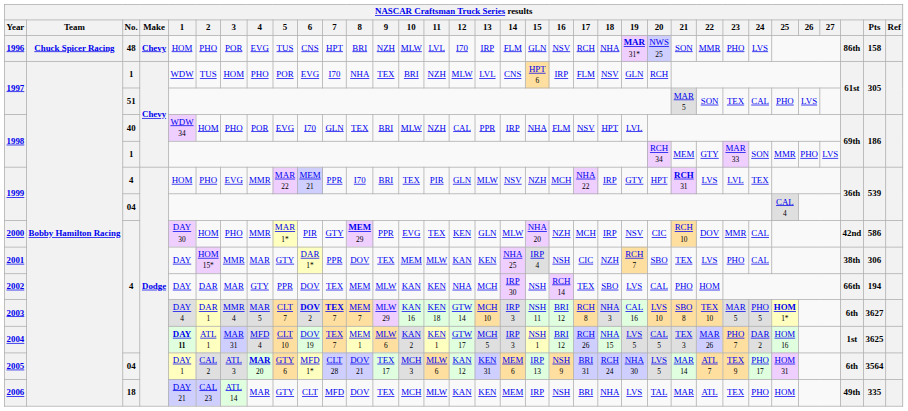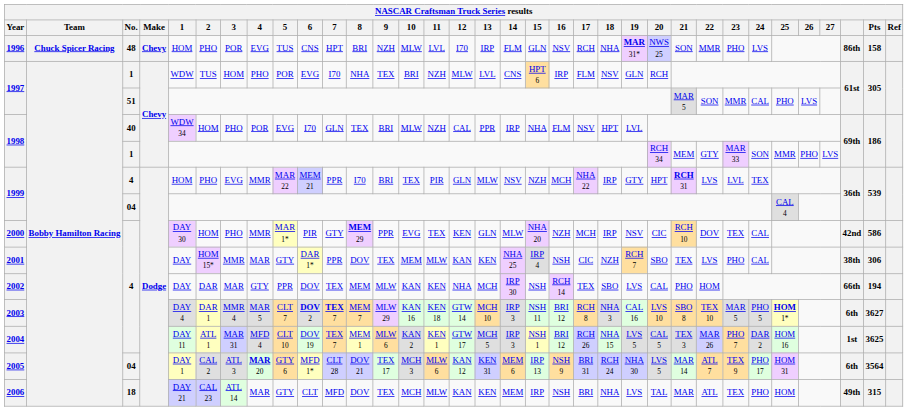 <table class="wikitable" style="text-align:center; font-size:75%">
 <tr>
 <th colspan=45><a href='#'>NASCAR Craftsman Truck Series</a> results</th>
 </tr>
 <tr>
 <th>Year</th>
 <th>Team</th>
 <th>No.</th>
 <th>Make</th>
 <th>1</th>
 <th>2</th>
 <th>3</th>
 <th>4</th>
 <th>5</th>
 <th>6</th>
 <th>7</th>
 <th>8</th>
 <th>9</th>
 <th>10</th>
 <th>11</th>
 <th>12</th>
 <th>13</th>
 <th>14</th>
 <th>15</th>
 <th>16</th>
 <th>17</th>
 <th>18</th>
 <th>19</th>
 <th>20</th>
 <th>21</th>
 <th>22</th>
 <th>23</th>
 <th>24</th>
 <th>25</th>
 <th>26</th>
 <th>27</th>
 <th></th>
 <th>Pts</th>
 <th>Ref</th>
 </tr>
 <tr>
 <th><a href='#'>1996</a></th>
 <th><a href='#'>Chuck Spicer Racing</a></th>
 <th>48</th>
 <th><a href='#'>Chevy</a></th>
 <td><a href='#'>HOM</a></td>
 <td><a href='#'>PHO</a></td>
 <td><a href='#'>POR</a></td>
 <td><a href='#'>EVG</a></td>
 <td><a href='#'>TUS</a></td>
 <td><a href='#'>CNS</a></td>
 <td><a href='#'>HPT</a></td>
 <td><a href='#'>BRI</a></td>
 <td><a href='#'>NZH</a></td>
 <td><a href='#'>MLW</a></td>
 <td><a href='#'>LVL</a></td>
 <td><a href='#'>I70</a></td>
 <td><a href='#'>IRP</a></td>
 <td><a href='#'>FLM</a></td>
 <td><a href='#'>GLN</a></td>
 <td><a href='#'>NSV</a></td>
 <td><a href='#'>RCH</a></td>
 <td><a href='#'>NHA</a></td>
 <td style="background:#EFCFFF;"><strong><a href='#'>MAR</a></strong><br><small>31*</small></td>
 <td style="background:#CFCFFF;"><a href='#'>NWS</a><br><small>25</small></td>
 <td><a href='#'>SON</a></td>
 <td><a href='#'>MMR</a></td>
 <td><a href='#'>PHO</a></td>
 <td><a href='#'>LVS</a></td>
 <td colspan=3></td>
 <th>86th</th>
 <th>158</th>
 <th></th>
 </tr>
 <tr>
 <th rowspan=2><a href='#'>1997</a></th>
 <th rowspan=13><a href='#'>Bobby Hamilton Racing</a></th>
 <th>1</th>
 <th rowspan=4><a href='#'>Chevy</a></th>
 <td><a href='#'>WDW</a></td>
 <td><a href='#'>TUS</a></td>
 <td><a href='#'>HOM</a></td>
 <td><a href='#'>PHO</a></td>
 <td><a href='#'>POR</a></td>
 <td><a href='#'>EVG</a></td>
 <td><a href='#'>I70</a></td>
 <td><a href='#'>NHA</a></td>
 <td><a href='#'>TEX</a></td>
 <td><a href='#'>BRI</a></td>
 <td><a href='#'>NZH</a></td>
 <td><a href='#'>MLW</a></td>
 <td><a href='#'>LVL</a></td>
 <td><a href='#'>CNS</a></td>
 <td style="background:#FFDF9F;"><a href='#'>HPT</a><br><small>6</small></td>
 <td><a href='#'>IRP</a></td>
 <td><a href='#'>FLM</a></td>
 <td><a href='#'>NSV</a></td>
 <td><a href='#'>GLN</a></td>
 <td><a href='#'>RCH</a></td>
 <td colspan=7></td>
 <th rowspan=2>61st</th>
 <th rowspan=2>305</th>
 <th rowspan=2></th>
 </tr>
 <tr>
 <th>51</th>
 <td colspan=20></td>
 <td style="background:#DFDFDF;"><a href='#'>MAR</a><br><small>5</small></td>
 <td><a href='#'>SON</a></td>
-<td><a href='#'>TEX</a></td>
+<td><a href='#'>MMR</a></td>
 <td><a href='#'>CAL</a></td>
 <td><a href='#'>PHO</a></td>
 <td><a href='#'>LVS</a></td>
 <td></td>
 </tr>
 <tr>
 <th rowspan=2><a href='#'>1998</a></th>
 <th>40</th>
 <td style="background:#EFCFFF;"><a href='#'>WDW</a><br><small>34</small></td>
 <td><a href='#'>HOM</a></td>
 <td><a href='#'>PHO</a></td>
 <td><a href='#'>POR</a></td>
 <td><a href='#'>EVG</a></td>
 <td><a href='#'>I70</a></td>
 <td><a href='#'>GLN</a></td>
 <td><a href='#'>TEX</a></td>
 <td><a href='#'>BRI</a></td>
 <td><a href='#'>MLW</a></td>
 <td><a href='#'>NZH</a></td>
 <td><a href='#'>CAL</a></td>
 <td><a href='#'>PPR</a></td>
 <td><a href='#'>IRP</a></td>
 <td><a href='#'>NHA</a></td>
 <td><a href='#'>FLM</a></td>
 <td><a href='#'>NSV</a></td>
 <td><a href='#'>HPT</a></td>
 <td><a href='#'>LVL</a></td>
 <td colspan=8></td>
 <th rowspan=2>69th</th>
 <th rowspan=2>186</th>
 <th rowspan=2></th>
 </tr>
 <tr>
 <th>1</th>
 <td colspan=19></td>
 <td style="background:#EFCFFF;"><a href='#'>RCH</a><br><small>34</small></td>
 <td><a href='#'>MEM</a></td>
 <td><a href='#'>GTY</a></td>
 <td style="background:#EFCFFF;"><a href='#'>MAR</a><br><small>33</small></td>
 <td><a href='#'>SON</a></td>
 <td><a href='#'>MMR</a></td>
 <td><a href='#'>PHO</a></td>
 <td><a href='#'>LVS</a></td>
 </tr>
 <tr>
 <th rowspan=2><a href='#'>1999</a></th>
 <th>4</th>
 <th rowspan=9><a href='#'>Dodge</a></th>
 <td><a href='#'>HOM</a></td>
 <td><a href='#'>PHO</a></td>
 <td><a href='#'>EVG</a></td>
 <td><a href='#'>MMR</a></td>
 <td style="background:#EFCFFF;"><a href='#'>MAR</a><br><small>22</small></td>
 <td style="background:#CFCFFF;"><a href='#'>MEM</a><br><small>21</small></td>
 <td><a href='#'>PPR</a></td>
 <td><a href='#'>I70</a></td>
 <td><a href='#'>BRI</a></td>
 <td><a href='#'>TEX</a></td>
 <td><a href='#'>PIR</a></td>
 <td><a href='#'>GLN</a></td>
 <td><a href='#'>MLW</a></td>
 <td><a href='#'>NSV</a></td>
 <td><a href='#'>NZH</a></td>
 <td><a href='#'>MCH</a></td>
 <td style="background:#EFCFFF;"><a href='#'>NHA</a><br><small>22</small></td>
 <td><a href='#'>IRP</a></td>
 <td><a href='#'>GTY</a></td>
 <td><a href='#'>HPT</a></td>
 <td style="background:#EFCFFF;"><strong><a href='#'>RCH</a></strong><br><small>31</small></td>
 <td><a href='#'>LVS</a></td>
 <td><a href='#'>LVL</a></td>
 <td><a href='#'>TEX</a></td>
 <td colspan=3></td>
 <th rowspan=2>36th</th>
 <th rowspan=2>539</th>
 <th rowspan=2></th>
 </tr>
 <tr>
 <th>04</th>
 <td colspan=24></td>
 <td style="background:#DFDFDF;"><a href='#'>CAL</a><br><small>4</small></td>
 <td colspan=2></td>
 </tr>
 <tr>
 <th><a href='#'>2000</a></th>
 <th rowspan=5>4</th>
 <td style="background:#EFCFFF;"><a href='#'>DAY</a><br><small>30</small></td>
 <td><a href='#'>HOM</a></td>
 <td><a href='#'>PHO</a></td>
 <td><a href='#'>MMR</a></td>
 <td style="background:#FFFFBF;"><a href='#'>MAR</a><br><small>1*</small></td>
 <td><a href='#'>PIR</a></td>
 <td><a href='#'>GTY</a></td>
 <td style="background:#EFCFFF;"><strong><a href='#'>MEM</a></strong><br><small>29</small></td>
 <td><a href='#'>PPR</a></td>
 <td><a href='#'>EVG</a></td>
 <td><a href='#'>TEX</a></td>
 <td><a href='#'>KEN</a></td>
 <td><a href='#'>GLN</a></td>
 <td><a href='#'>MLW</a></td>
 <td style="background:#EFCFFF;"><a href='#'>NHA</a><br><small>20</small></td>
 <td><a href='#'>NZH</a></td>
 <td><a href='#'>MCH</a></td>
 <td><a href='#'>IRP</a></td>
 <td><a href='#'>NSV</a></td>
 <td><a href='#'>CIC</a></td>
 <td style="background:#FFDF9F;"><a href='#'>RCH</a><br><small>10</small></td>
 <td><a href='#'>DOV</a></td>
-<td><a href='#'>MMR</a></td>
+<td><a href='#'>TEX</a></td>
 <td><a href='#'>CAL</a></td>
 <td colspan=3></td>
 <th>42nd</th>
 <th>586</th>
 <th></th>
 </tr>
 <tr>
 <th><a href='#'>2001</a></th>
 <td><a href='#'>DAY</a></td>
 <td style="background:#EFCFFF;"><a href='#'>HOM</a><br><small>15*</small></td>
 <td><a href='#'>MMR</a></td>
 <td><a href='#'>MAR</a></td>
 <td><a href='#'>GTY</a></td>
 <td style="background:#FFFFBF;"><a href='#'>DAR</a><br><small>1*</small></td>
 <td><a href='#'>PPR</a></td>
 <td><a href='#'>DOV</a></td>
 <td><a href='#'>TEX</a></td>
 <td><a href='#'>MEM</a></td>
 <td><a href='#'>MLW</a></td>
 <td><a href='#'>KAN</a></td>
 <td><a href='#'>KEN</a></td>
 <td style="background:#EFCFFF;"><a href='#'>NHA</a><br><small>25</small></td>
 <td style="background:#DFDFDF;"><a href='#'>IRP</a><br><small>4</small></td>
 <td><a href='#'>NSH</a></td>
 <td><a href='#'>CIC</a></td>
 <td><a href='#'>NZH</a></td>
 <td style="background:#FFDF9F;"><a href='#'>RCH</a><br><small>7</small></td>
 <td><a href='#'>SBO</a></td>
 <td><a href='#'>TEX</a></td>
 <td><a href='#'>LVS</a></td>
 <td><a href='#'>PHO</a></td>
 <td><a href='#'>CAL</a></td>
 <td colspan=3></td>
 <th>38th</th>
 <th>306</th>
 <th></th>
 </tr>
 <tr>
 <th><a href='#'>2002</a></th>
 <td><a href='#'>DAY</a></td>
 <td><a href='#'>DAR</a></td>
 <td><a href='#'>MAR</a></td>
 <td><a href='#'>GTY</a></td>
 <td><a href='#'>PPR</a></td>
 <td><a href='#'>DOV</a></td>
 <td><a href='#'>TEX</a></td>
 <td><a href='#'>MEM</a></td>
 <td><a href='#'>MLW</a></td>
 <td><a href='#'>KAN</a></td>
 <td><a href='#'>KEN</a></td>
 <td><a href='#'>NHA</a></td>
 <td><a href='#'>MCH</a></td>
 <td style="background:#EFCFFF;"><a href='#'>IRP</a><br><small>30</small></td>
 <td><a href='#'>NSH</a></td>
 <td style="background:#EFCFFF;"><a href='#'>RCH</a><br><small>14</small></td>
 <td><a href='#'>TEX</a></td>
 <td><a href='#'>SBO</a></td>
 <td><a href='#'>LVS</a></td>
 <td><a href='#'>CAL</a></td>
 <td><a href='#'>PHO</a></td>
 <td><a href='#'>HOM</a></td>
 <td colspan=5></td>
 <th>66th</th>
 <th>194</th>
 <th></th>
 </tr>
 <tr>
 <th><a href='#'>2003</a></th>
 <td style="background:#DFDFDF;"><a href='#'>DAY</a><br><small>4</small></td>
 <td style="background:#FFFFBF;"><a href='#'>DAR</a><br><small>1</small></td>
 <td style="background:#DFDFDF;"><a href='#'>MMR</a><br><small>4</small></td>
 <td style="background:#DFDFDF;"><a href='#'>MAR</a><br><small>5</small></td>
 <td style="background:#FFDF9F;"><a href='#'>CLT</a><br><small>7</small></td>
 <td style="background:#DFDFDF;"><strong><a href='#'>DOV</a></strong><br><small>2</small></td>
 <td style="background:#FFDF9F;"><strong><a href='#'>TEX</a></strong><br><small>7</small></td>
 <td style="background:#FFDF9F;"><a href='#'>MEM</a><br><small>7</small></td>
 <td style="background:#EFCFFF;"><a href='#'>MLW</a><br><small>29</small></td>
 <td style="background:#DFFFDF;"><a href='#'>KAN</a><br><small>16</small></td>
 <td style="background:#DFFFDF;"><a href='#'>KEN</a><br><small>18</small></td>
 <td style="background:#DFFFDF;"><a href='#'>GTW</a><br><small>14</small></td>
 <td style="background:#FFDF9F;"><a href='#'>MCH</a><br><small>10</small></td>
 <td style="background:#DFDFDF;"><a href='#'>IRP</a><br><small>3</small></td>
 <td style="background:#DFFFDF;"><a href='#'>NSH</a><br><small>11</small></td>
 <td style="background:#DFFFDF;"><a href='#'>BRI</a><br><small>12</small></td>
 <td style="background:#FFDF9F;"><a href='#'>RCH</a><br><small>8</small></td>
 <td style="background:#DFDFDF;"><a href='#'>NHA</a><br><small>3</small></td>
 <td style="background:#DFFFDF;"><a href='#'>CAL</a><br><small>16</small></td>
 <td style="background:#FFDF9F;"><a href='#'>LVS</a><br><small>10</small></td>
 <td style="background:#FFDF9F;"><a href='#'>SBO</a><br><small>8</small></td>
 <td style="background:#FFDF9F;"><a href='#'>TEX</a><br><small>10</small></td>
 <td style="background:#DFDFDF;"><a href='#'>MAR</a><br><small>5</small></td>
 <td style="background:#DFDFDF;"><a href='#'>PHO</a><br><small>5</small></td>
 <td style="background:#FFFFBF;"><strong><a href='#'>HOM</a></strong><br><small>1*</small></td>
 <td colspan=2></td>
 <th>6th</th>
 <th>3627</th>
 <th></th>
 </tr>
 <tr>
 <th><a href='#'>2004</a></th>
-<td style="background:#DFFFDF;"><strong><a href='#'>DAY</a><br><small>11</small></strong></td>
+<td style="background:#DFFFDF;"><a href='#'>DAY</a><br><small>11</small></td>
 <td style="background:#FFFFBF;"><a href='#'>ATL</a><br><small>1</small></td>
 <td style="background:#CFCFFF;"><a href='#'>MAR</a><br><small>31</small></td>
 <td style="background:#DFDFDF;"><a href='#'>MFD</a><br><small>4</small></td>
 <td style="background:#FFDF9F;"><a href='#'>CLT</a><br><small>10</small></td>
 <td style="background:#DFFFDF;"><a href='#'>DOV</a><br><small>19</small></td>
 <td style="background:#FFDF9F;"><a href='#'>TEX</a><br><small>7</small></td>
 <td style="background:#FFFFBF;"><a href='#'>MEM</a><br><small>1</small></td>
 <td style="background:#FFDF9F;"><a href='#'>MLW</a><br><small>6</small></td>
 <td style="background:#DFDFDF;"><a href='#'>KAN</a><br><small>2</small></td>
 <td style="background:#FFFFBF;"><a href='#'>KEN</a><br><small>1</small></td>
 <td style="background:#DFFFDF;"><a href='#'>GTW</a><br><small>17</small></td>
 <td style="background:#DFDFDF;"><a href='#'>MCH</a><br><small>5</small></td>
 <td style="background:#DFDFDF;"><a href='#'>IRP</a><br><small>3</small></td>
 <td style="background:#FFFFBF;"><a href='#'>NSH</a><br><small>1</small></td>
 <td style="background:#DFFFDF;"><a href='#'>BRI</a><br><small>12</small></td>
 <td style="background:#CFCFFF;"><a href='#'>RCH</a><br><small>26</small></td>
 <td style="background:#DFFFDF;"><a href='#'>NHA</a><br><small>15</small></td>
 <td style="background:#DFDFDF;"><a href='#'>LVS</a><br><small>5</small></td>
 <td style="background:#DFDFDF;"><a href='#'>CAL</a><br><small>5</small></td>
 <td style="background:#DFDFDF;"><a href='#'>TEX</a><br><small>3</small></td>
 <td style="background:#CFCFFF;"><a href='#'>MAR</a><br><small>26</small></td>
 <td style="background:#FFDF9F;"><a href='#'>PHO</a><br><small>7</small></td>
 <td style="background:#DFDFDF;"><a href='#'>DAR</a><br><small>2</small></td>
 <td style="background:#DFFFDF;"><a href='#'>HOM</a><br><small>16</small></td>
 <td colspan=2></td>
 <th>1st</th>
 <th>3625</th>
 <th></th>
 </tr>
 <tr>
 <th><a href='#'>2005</a></th>
 <th>04</th>
 <td style="background:#FFFFBF;"><a href='#'>DAY</a><br><small>1</small></td>
 <td style="background:#DFDFDF;"><a href='#'>CAL</a><br><small>2</small></td>
 <td style="background:#DFDFDF;"><a href='#'>ATL</a><br><small>3</small></td>
 <td style="background:#DFFFDF;"><strong><a href='#'>MAR</a></strong><br><small>20</small></td>
 <td style="background:#FFDF9F;"><a href='#'>GTY</a><br><small>6</small></td>
 <td style="background:#FFFFBF;"><a href='#'>MFD</a><br><small>1*</small></td>
 <td style="background:#CFCFFF;"><a href='#'>CLT</a><br><small>28</small></td>
 <td style="background:#CFCFFF;"><a href='#'>DOV</a><br><small>21</small></td>
 <td style="background:#DFFFDF;"><a href='#'>TEX</a><br><small>17</small></td>
 <td style="background:#DFDFDF;"><a href='#'>MCH</a><br><small>3</small></td>
 <td style="background:#FFDF9F;"><a href='#'>MLW</a><br><small>6</small></td>
 <td style="background:#DFFFDF;"><a href='#'>KAN</a><br><small>12</small></td>
 <td style="background:#CFCFFF;"><a href='#'>KEN</a><br><small>31</small></td>
 <td style="background:#FFDF9F;"><a href='#'>MEM</a><br><small>6</small></td>
 <td style="background:#DFFFDF;"><a href='#'>IRP</a><br><small>13</small></td>
 <td style="background:#FFDF9F;"><a href='#'>NSH</a><br><small>9</small></td>
 <td style="background:#CFCFFF;"><a href='#'>BRI</a><br><small>31</small></td>
 <td style="background:#CFCFFF;"><a href='#'>RCH</a><br><small>24</small></td>
 <td style="background:#CFCFFF;"><a href='#'>NHA</a><br><small>30</small></td>
 <td style="background:#DFDFDF;"><a href='#'>LVS</a><br><small>5</small></td>
 <td style="background:#DFFFDF;"><a href='#'>MAR</a><br><small>14</small></td>
 <td style="background:#FFDF9F;"><a href='#'>ATL</a><br><small>7</small></td>
 <td style="background:#FFDF9F;"><a href='#'>TEX</a><br><small>9</small></td>
 <td style="background:#DFFFDF;"><a href='#'>PHO</a><br><small>17</small></td>
 <td style="background:#EFCFFF;"><a href='#'>HOM</a><br><small>31</small></td>
 <td colspan=2></td>
 <th>6th</th>
 <th>3564</th>
 <th></th>
 </tr>
 <tr>
 <th><a href='#'>2006</a></th>
 <th>18</th>
 <td style="background:#CFCFFF;"><a href='#'>DAY</a><br><small>21</small></td>
 <td style="background:#CFCFFF;"><a href='#'>CAL</a><br><small>23</small></td>
 <td style="background:#DFFFDF;"><a href='#'>ATL</a><br><small>14</small></td>
 <td><a href='#'>MAR</a></td>
 <td><a href='#'>GTY</a></td>
 <td><a href='#'>CLT</a></td>
 <td><a href='#'>MFD</a></td>
 <td><a href='#'>DOV</a></td>
 <td><a href='#'>TEX</a></td>
 <td><a href='#'>MCH</a></td>
 <td><a href='#'>MLW</a></td>
 <td><a href='#'>KAN</a></td>
 <td><a href='#'>KEN</a></td>
 <td><a href='#'>MEM</a></td>
 <td><a href='#'>IRP</a></td>
 <td><a href='#'>NSH</a></td>
 <td><a href='#'>BRI</a></td>
 <td><a href='#'>NHA</a></td>
 <td><a href='#'>LVS</a></td>
 <td><a href='#'>TAL</a></td>
 <td><a href='#'>MAR</a></td>
 <td><a href='#'>ATL</a></td>
 <td><a href='#'>TEX</a></td>
 <td><a href='#'>PHO</a></td>
 <td><a href='#'>HOM</a></td>
 <td colspan=2></td>
 <th>49th</th>
-<th>335</th>
+<th>315</th>
 <th></th>
 </tr>
 </table>
